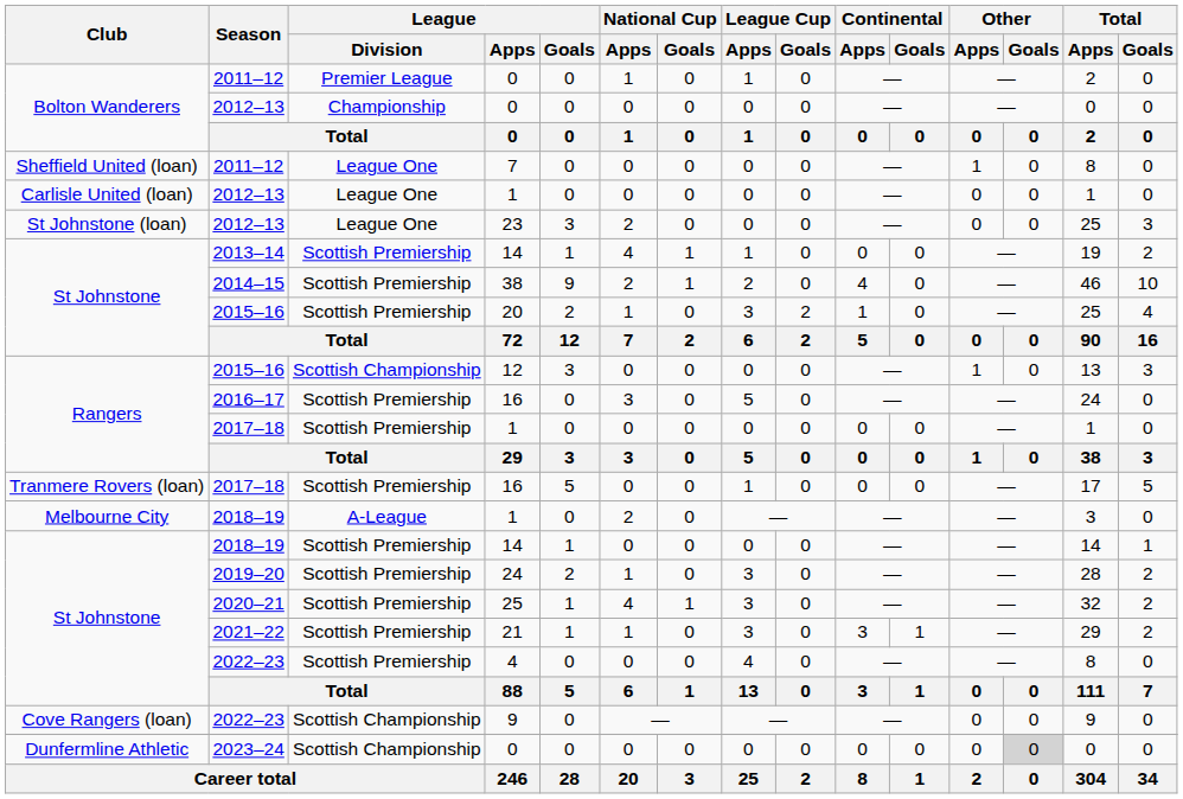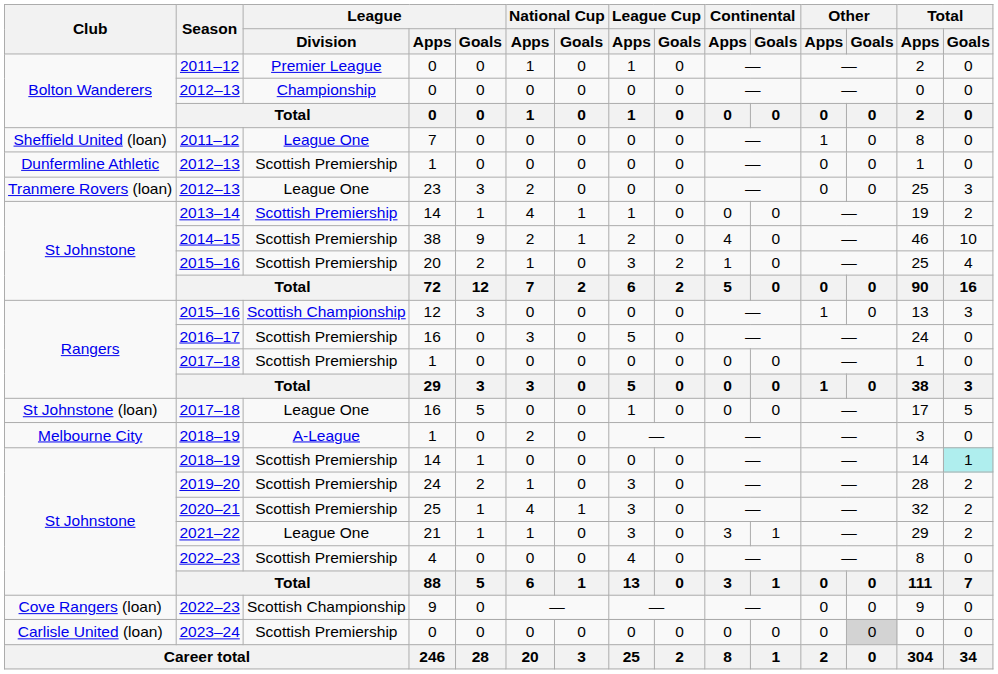 <table class="wikitable" style="text-align:center">
 <tr>
 <th rowspan="2">Club</th>
 <th rowspan="2">Season</th>
 <th colspan="3">League</th>
 <th colspan=2>National Cup</th>
 <th colspan=2>League Cup</th>
 <th colspan=2>Continental</th>
 <th colspan=2>Other</th>
 <th colspan=2>Total</th>
 </tr>
 <tr>
 <th>Division</th>
 <th>Apps</th>
 <th>Goals</th>
 <th>Apps</th>
 <th>Goals</th>
 <th>Apps</th>
 <th>Goals</th>
 <th>Apps</th>
 <th>Goals</th>
 <th>Apps</th>
 <th>Goals</th>
 <th>Apps</th>
 <th>Goals</th>
 </tr>
 <tr>
 <td rowspan="3"><a href='#'>Bolton Wanderers</a></td>
 <td><a href='#'>2011–12</a></td>
 <td><a href='#'>Premier League</a></td>
 <td>0</td>
 <td>0</td>
 <td>1</td>
 <td>0</td>
 <td>1</td>
 <td>0</td>
 <td colspan="2">—</td>
 <td colspan="2">—</td>
 <td>2</td>
 <td>0</td>
 </tr>
 <tr>
 <td><a href='#'>2012–13</a></td>
 <td><a href='#'>Championship</a></td>
 <td>0</td>
 <td>0</td>
 <td>0</td>
 <td>0</td>
 <td>0</td>
 <td>0</td>
 <td colspan="2">—</td>
 <td colspan="2">—</td>
 <td>0</td>
 <td>0</td>
 </tr>
 <tr>
 <th colspan="2">Total</th>
 <th>0</th>
 <th>0</th>
 <th>1</th>
 <th>0</th>
 <th>1</th>
 <th>0</th>
 <th>0</th>
 <th>0</th>
 <th>0</th>
 <th>0</th>
 <th>2</th>
 <th>0</th>
 </tr>
 <tr>
 <td><a href='#'>Sheffield United</a> (loan)</td>
 <td><a href='#'>2011–12</a></td>
 <td><a href='#'>League One</a></td>
 <td>7</td>
 <td>0</td>
 <td>0</td>
 <td>0</td>
 <td>0</td>
 <td>0</td>
 <td colspan="2">—</td>
 <td>1</td>
 <td>0</td>
 <td>8</td>
 <td>0</td>
 </tr>
 <tr>
-<td><a href='#'>Carlisle United</a> (loan)</td>
+<td><a href='#'>Dunfermline Athletic</a></td>
 <td><a href='#'>2012–13</a></td>
-<td>League One</td>
+<td>Scottish Premiership</td>
 <td>1</td>
 <td>0</td>
 <td>0</td>
 <td>0</td>
 <td>0</td>
 <td>0</td>
 <td colspan="2">—</td>
 <td>0</td>
 <td>0</td>
 <td>1</td>
 <td>0</td>
 </tr>
 <tr>
-<td><a href='#'>St Johnstone</a> (loan)</td>
+<td><a href='#'>Tranmere Rovers</a> (loan)</td>
 <td><a href='#'>2012–13</a></td>
 <td>League One</td>
 <td>23</td>
 <td>3</td>
 <td>2</td>
 <td>0</td>
 <td>0</td>
 <td>0</td>
 <td colspan="2">—</td>
 <td>0</td>
 <td>0</td>
 <td>25</td>
 <td>3</td>
 </tr>
 <tr>
 <td rowspan=4><a href='#'>St Johnstone</a></td>
 <td><a href='#'>2013–14</a></td>
 <td><a href='#'>Scottish Premiership</a></td>
 <td>14</td>
 <td>1</td>
 <td>4</td>
 <td>1</td>
 <td>1</td>
 <td>0</td>
 <td>0</td>
 <td>0</td>
 <td colspan="2">—</td>
 <td>19</td>
 <td>2</td>
 </tr>
 <tr>
 <td><a href='#'>2014–15</a></td>
 <td>Scottish Premiership</td>
 <td>38</td>
 <td>9</td>
 <td>2</td>
 <td>1</td>
 <td>2</td>
 <td>0</td>
 <td>4</td>
 <td>0</td>
 <td colspan="2">—</td>
 <td>46</td>
 <td>10</td>
 </tr>
 <tr>
 <td><a href='#'>2015–16</a></td>
 <td>Scottish Premiership</td>
 <td>20</td>
 <td>2</td>
 <td>1</td>
 <td>0</td>
 <td>3</td>
 <td>2</td>
 <td>1</td>
 <td>0</td>
 <td colspan="2">—</td>
 <td>25</td>
 <td>4</td>
 </tr>
 <tr>
 <th colspan="2">Total</th>
 <th>72</th>
 <th>12</th>
 <th>7</th>
 <th>2</th>
 <th>6</th>
 <th>2</th>
 <th>5</th>
 <th>0</th>
 <th>0</th>
 <th>0</th>
 <th>90</th>
 <th>16</th>
 </tr>
 <tr>
 <td rowspan="4"><a href='#'>Rangers</a></td>
 <td><a href='#'>2015–16</a></td>
 <td><a href='#'>Scottish Championship</a></td>
 <td>12</td>
 <td>3</td>
 <td>0</td>
 <td>0</td>
 <td>0</td>
 <td>0</td>
 <td colspan="2">—</td>
 <td>1</td>
 <td>0</td>
 <td>13</td>
 <td>3</td>
 </tr>
 <tr>
 <td><a href='#'>2016–17</a></td>
 <td>Scottish Premiership</td>
 <td>16</td>
 <td>0</td>
 <td>3</td>
 <td>0</td>
 <td>5</td>
 <td>0</td>
 <td colspan="2">—</td>
 <td colspan="2">—</td>
 <td>24</td>
 <td>0</td>
 </tr>
 <tr>
 <td><a href='#'>2017–18</a></td>
 <td>Scottish Premiership</td>
 <td>1</td>
 <td>0</td>
 <td>0</td>
 <td>0</td>
 <td>0</td>
 <td>0</td>
 <td>0</td>
 <td>0</td>
 <td colspan="2">—</td>
 <td>1</td>
 <td>0</td>
 </tr>
 <tr>
 <th colspan="2">Total</th>
 <th>29</th>
 <th>3</th>
 <th>3</th>
 <th>0</th>
 <th>5</th>
 <th>0</th>
 <th>0</th>
 <th>0</th>
 <th>1</th>
 <th>0</th>
 <th>38</th>
 <th>3</th>
 </tr>
 <tr>
-<td><a href='#'>Tranmere Rovers</a> (loan)</td>
+<td><a href='#'>St Johnstone</a> (loan)</td>
 <td><a href='#'>2017–18</a></td>
-<td>Scottish Premiership</td>
+<td>League One</td>
 <td>16</td>
 <td>5</td>
 <td>0</td>
 <td>0</td>
 <td>1</td>
 <td>0</td>
 <td>0</td>
 <td>0</td>
 <td colspan="2">—</td>
 <td>17</td>
 <td>5</td>
 </tr>
 <tr>
 <td><a href='#'>Melbourne City</a></td>
 <td><a href='#'>2018–19</a></td>
 <td><a href='#'>A-League</a></td>
 <td>1</td>
 <td>0</td>
 <td>2</td>
 <td>0</td>
 <td colspan="2">—</td>
 <td colspan="2">—</td>
 <td colspan="2">—</td>
 <td>3</td>
 <td>0</td>
 </tr>
 <tr>
 <td rowspan="6"><a href='#'>St Johnstone</a></td>
 <td><a href='#'>2018–19</a></td>
 <td>Scottish Premiership</td>
 <td>14</td>
 <td>1</td>
 <td>0</td>
 <td>0</td>
 <td>0</td>
 <td>0</td>
 <td colspan=2>—</td>
 <td colspan=2>—</td>
 <td>14</td>
-<td>1</td>
+<td style="background: paleturquoise;">1</td>
 </tr>
 <tr>
 <td><a href='#'>2019–20</a></td>
 <td>Scottish Premiership</td>
 <td>24</td>
 <td>2</td>
 <td>1</td>
 <td>0</td>
 <td>3</td>
 <td>0</td>
 <td colspan=2>—</td>
 <td colspan=2>—</td>
 <td>28</td>
 <td>2</td>
 </tr>
 <tr>
 <td><a href='#'>2020–21</a></td>
 <td>Scottish Premiership</td>
 <td>25</td>
 <td>1</td>
 <td>4</td>
 <td>1</td>
 <td>3</td>
 <td>0</td>
 <td colspan=2>—</td>
 <td colspan=2>—</td>
 <td>32</td>
 <td>2</td>
 </tr>
 <tr>
 <td><a href='#'>2021–22</a></td>
-<td>Scottish Premiership</td>
+<td>League One</td>
 <td>21</td>
 <td>1</td>
 <td>1</td>
 <td>0</td>
 <td>3</td>
 <td>0</td>
 <td>3</td>
 <td>1</td>
 <td colspan=2>—</td>
 <td>29</td>
 <td>2</td>
 </tr>
 <tr>
 <td><a href='#'>2022–23</a></td>
 <td>Scottish Premiership</td>
 <td>4</td>
 <td>0</td>
 <td>0</td>
 <td>0</td>
 <td>4</td>
 <td>0</td>
 <td colspan="2">—</td>
 <td colspan="2">—</td>
 <td>8</td>
 <td>0</td>
 </tr>
 <tr>
 <th colspan="2">Total</th>
 <th>88</th>
 <th>5</th>
 <th>6</th>
 <th>1</th>
 <th>13</th>
 <th>0</th>
 <th>3</th>
 <th>1</th>
 <th>0</th>
 <th>0</th>
 <th>111</th>
 <th>7</th>
 </tr>
 <tr>
 <td><a href='#'>Cove Rangers</a> (loan)</td>
 <td><a href='#'>2022–23</a></td>
 <td>Scottish Championship</td>
 <td>9</td>
 <td>0</td>
 <td colspan="2">—</td>
 <td colspan="2">—</td>
 <td colspan="2">—</td>
 <td>0</td>
 <td>0</td>
 <td>9</td>
 <td>0</td>
 </tr>
 <tr>
 </tr>
 <tr>
-<td><a href='#'>Dunfermline Athletic</a></td>
+<td><a href='#'>Carlisle United</a> (loan)</td>
 <td><a href='#'>2023–24</a></td>
-<td>Scottish Championship</td>
+<td>Scottish Premiership</td>
 <td>0</td>
 <td>0</td>
 <td>0</td>
 <td>0</td>
 <td>0</td>
 <td>0</td>
 <td>0</td>
 <td>0</td>
 <td>0</td>
 <td style="background: lightgrey;">0</td>
 <td>0</td>
 <td>0</td>
 </tr>
 <tr>
 <th colspan="3">Career total</th>
 <th>246</th>
 <th>28</th>
 <th>20</th>
 <th>3</th>
 <th>25</th>
 <th>2</th>
 <th>8</th>
 <th>1</th>
 <th>2</th>
 <th>0</th>
 <th>304</th>
 <th>34</th>
 </tr>
 </table>
